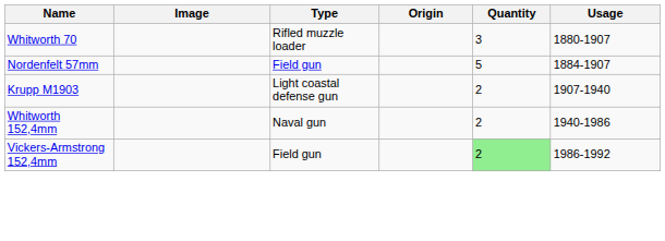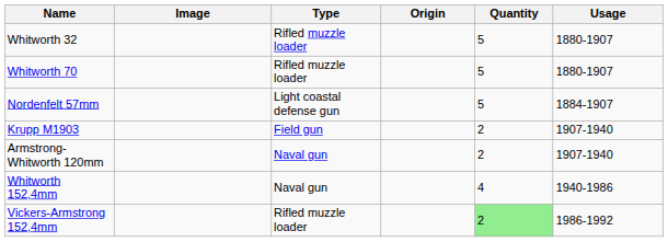 <table class="wikitable" style="width:70%;">
 <tr>
 <th width=14%>Name</th>
 <th width=20%>Image</th>
 <th width=14%>Type</th>
 <th width=12%>Origin</th>
 <th width=10%>Quantity</th>
 <th width=14%>Usage</th>
 </tr>
 <tr>
+<td>Whitworth 32</td>
+<td></td>
+<td>Rifled <a href='#'>muzzle loader</a></td>
+<td></td>
+<td>5</td>
+<td>1880-1907</td>
+</tr>
+<tr>
 <td><a href='#'>Whitworth 70</a></td>
 <td></td>
 <td>Rifled muzzle loader</td>
 <td></td>
-<td>3</td>
+<td>5</td>
 <td>1880-1907</td>
 </tr>
 <tr>
 <td><a href='#'>Nordenfelt 57mm</a></td>
 <td></td>
-<td><a href='#'>Field gun</a></td>
+<td>Light coastal defense gun</td>
 <td></td>
 <td>5</td>
 <td>1884-1907</td>
 </tr>
 <tr>
 <td><a href='#'>Krupp M1903</a></td>
 <td></td>
-<td>Light coastal defense gun</td>
+<td><a href='#'>Field gun</a></td>
+<td></td>
+<td>2</td>
+<td>1907-1940</td>
+</tr>
+<tr>
+<td>Armstrong-Whitworth 120mm</td>
+<td></td>
+<td><a href='#'>Naval gun</a></td>
 <td></td>
 <td>2</td>
 <td>1907-1940</td>
 </tr>
 <tr>
 <td><a href='#'>Whitworth 152,4mm</a></td>
 <td></td>
 <td>Naval gun</td>
 <td></td>
-<td>2</td>
+<td>4</td>
 <td>1940-1986</td>
 </tr>
 <tr>
 <td><a href='#'>Vickers-Armstrong 152,4mm</a></td>
 <td></td>
-<td>Field gun</td>
+<td>Rifled muzzle loader</td>
 <td></td>
 <td style="background: lightgreen;">2</td>
 <td>1986-1992</td>
 </tr>
 </table>
